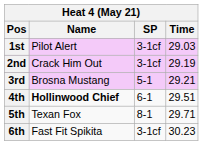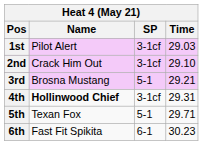 <table class="wikitable">
 <tr>
 <th colspan="6">Heat 4 (May 21)</th>
 </tr>
 <tr>
 <th width=20>Pos</th>
 <th width=150>Name</th>
 <th width=40>SP</th>
 <th width=40>Time</th>
 </tr>
 <tr style="background: #f4caf9;">
 <th>1st</th>
 <td>Pilot Alert</td>
 <td>3-1cf</td>
 <td>29.03</td>
 </tr>
 <tr style="background: #f4caf9;">
 <th>2nd</th>
 <td>Crack Him Out</td>
 <td>3-1cf</td>
-<td>29.19</td>
+<td>29.10</td>
 </tr>
 <tr style="background: #f4caf9;">
 <th>3rd</th>
 <td>Brosna Mustang</td>
 <td>5-1</td>
 <td>29.21</td>
 </tr>
 <tr>
 <th>4th</th>
 <td><strong>Hollinwood Chief</strong></td>
-<td>6-1</td>
-<td>29.51</td>
+<td>3-1cf</td>
+<td>29.31</td>
 </tr>
 <tr>
 <th>5th</th>
 <td>Texan Fox</td>
-<td>8-1</td>
+<td>5-1</td>
 <td>29.71</td>
 </tr>
 <tr>
 <th>6th</th>
 <td>Fast Fit Spikita</td>
-<td>3-1cf</td>
+<td>6-1</td>
 <td>30.23</td>
 </tr>
 </table>
